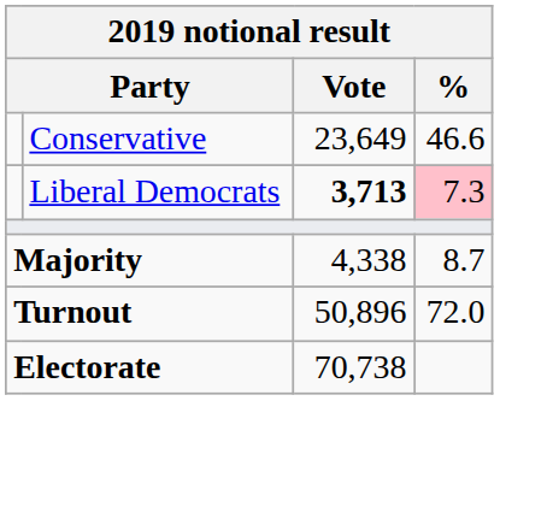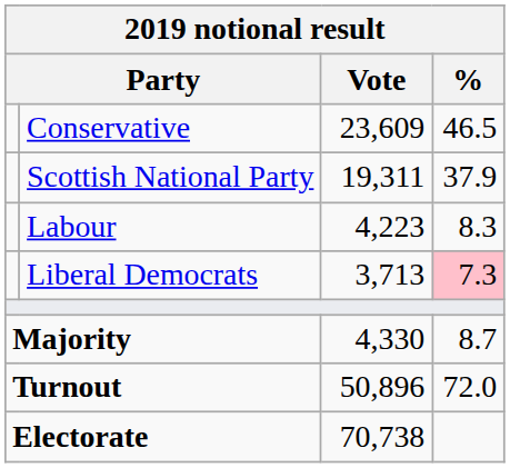 <table class="wikitable">
 <tr>
 <th colspan="4">2019 notional result  </th>
 </tr>
 <tr>
 <th bgcolor="#DDDDFF" width="130px" colspan="2">Party</th>
 <th bgcolor="#DDDDFF" width="50px">Vote</th>
 <th bgcolor="#DDDDFF" width="30px">%</th>
 </tr>
 <tr>
 <td></td>
 <td><a href='#'>Conservative</a></td>
-<td align="right">23,649</td>
-<td align="right">46.6</td>
+<td align="right">23,609</td>
+<td align="right">46.5</td>
+</tr>
+<tr>
+<td></td>
+<td><a href='#'>Scottish National Party</a></td>
+<td align=right>19,311</td>
+<td align=right>37.9</td>
+</tr>
+<tr>
+<td></td>
+<td><a href='#'>Labour</a></td>
+<td align=right>4,223</td>
+<td align=right>8.3</td>
 </tr>
 <tr>
 <td></td>
 <td><a href='#'>Liberal Democrats</a></td>
-<td align=right><strong>3,713</strong></td>
+<td align=right>3,713</td>
 <td align=right style="background: pink;">7.3</td>
 </tr>
 <tr>
 <td colspan="4" bgcolor="#EAECF0"></td>
 </tr>
 <tr>
 <td colspan="2"><strong>Majority</strong></td>
-<td align="right">4,338</td>
+<td align="right">4,330</td>
 <td align="right">8.7</td>
 </tr>
 <tr>
 <td colspan="2"><strong>Turnout</strong></td>
 <td align="right">50,896</td>
 <td align="right">72.0</td>
 </tr>
 <tr>
 <td colspan="2"><strong>Electorate</strong></td>
 <td align=right>70,738</td>
 </tr>
 </table>
